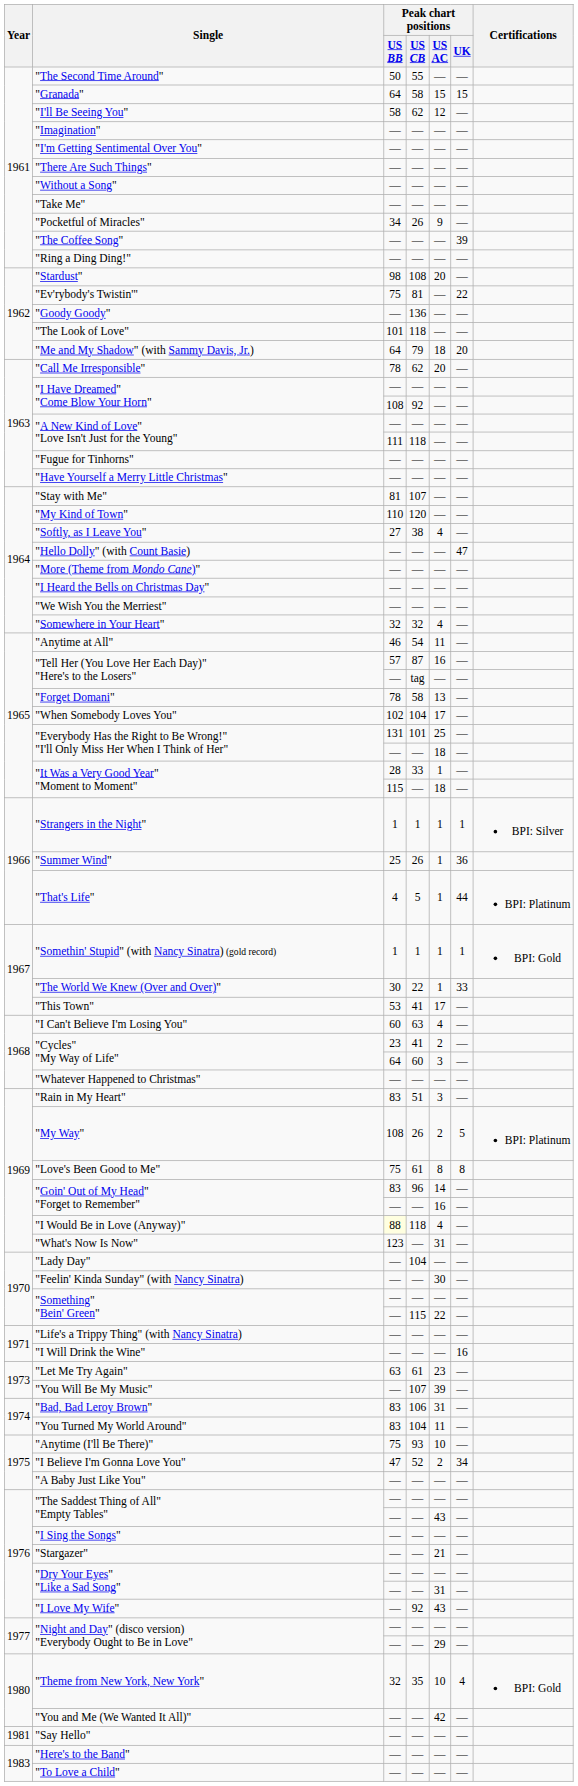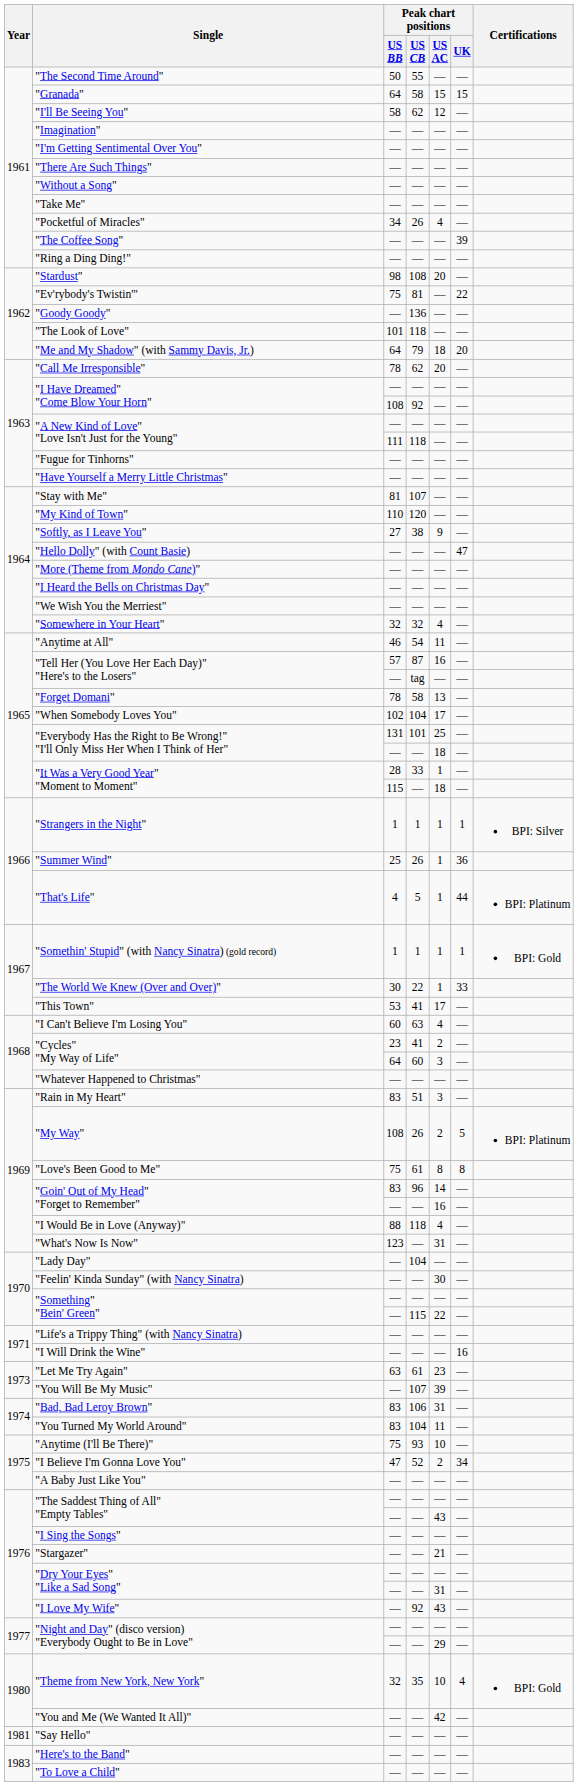 <table class="wikitable" plainrowheaders" style="text-align:center">
 <tr>
 <th rowspan="2">Year</th>
 <th rowspan=2 style=width:30em;>Single</th>
 <th colspan="4">Peak chart<br>positions</th>
 <th rowspan="2">Certifications</th>
 </tr>
 <tr>
 <th><a href='#'>US<br><em>BB</em></a><br></th>
 <th><a href='#'>US<br><em>CB</em></a></th>
 <th><a href='#'>US<br>AC</a><br></th>
 <th><a href='#'>UK</a><br></th>
 </tr>
 <tr>
 <td rowspan="11">1961</td>
 <td style="text-align:left;">"<a href='#'>The Second Time Around</a>"</td>
 <td>50</td>
 <td>55</td>
 <td>—</td>
 <td>—</td>
 <td></td>
 </tr>
 <tr>
 <td style="text-align:left;">"<a href='#'>Granada</a>"</td>
 <td>64</td>
 <td>58</td>
 <td>15</td>
 <td>15</td>
 <td></td>
 </tr>
 <tr>
 <td style="text-align:left;">"<a href='#'>I'll Be Seeing You</a>"</td>
 <td>58</td>
 <td>62</td>
 <td>12</td>
 <td>—</td>
 <td></td>
 </tr>
 <tr>
 <td style="text-align:left;">"<a href='#'>Imagination</a>"</td>
 <td>—</td>
 <td>—</td>
 <td>—</td>
 <td>—</td>
 <td></td>
 </tr>
 <tr>
 <td style="text-align:left;">"<a href='#'>I'm Getting Sentimental Over You</a>"</td>
 <td>—</td>
 <td>—</td>
 <td>—</td>
 <td>—</td>
 <td></td>
 </tr>
 <tr>
 <td style="text-align:left;">"<a href='#'>There Are Such Things</a>"</td>
 <td>—</td>
 <td>—</td>
 <td>—</td>
 <td>—</td>
 <td></td>
 </tr>
 <tr>
 <td style="text-align:left;">"<a href='#'>Without a Song</a>"</td>
 <td>—</td>
 <td>—</td>
 <td>—</td>
 <td>—</td>
 <td></td>
 </tr>
 <tr>
 <td style="text-align:left;">"Take Me"</td>
 <td>—</td>
 <td>—</td>
 <td>—</td>
 <td>—</td>
 <td></td>
 </tr>
 <tr>
 <td style="text-align:left;">"Pocketful of Miracles"</td>
 <td>34</td>
 <td>26</td>
-<td>9</td>
+<td>4</td>
 <td>—</td>
 <td></td>
 </tr>
 <tr>
 <td style="text-align:left;">"<a href='#'>The Coffee Song</a>"</td>
 <td>—</td>
 <td>—</td>
 <td>—</td>
 <td>39</td>
 <td></td>
 </tr>
 <tr>
 <td style="text-align:left;">"Ring a Ding Ding!"</td>
 <td>—</td>
 <td>—</td>
 <td>—</td>
 <td>—</td>
 <td></td>
 </tr>
 <tr>
 <td rowspan="5">1962</td>
 <td style="text-align:left;">"<a href='#'>Stardust</a>"</td>
 <td>98</td>
 <td>108</td>
 <td>20</td>
 <td>—</td>
 <td></td>
 </tr>
 <tr>
 <td style="text-align:left;">"Ev'rybody's Twistin'"</td>
 <td>75</td>
 <td>81</td>
 <td>—</td>
 <td>22</td>
 <td></td>
 </tr>
 <tr>
 <td style="text-align:left;">"<a href='#'>Goody Goody</a>"</td>
 <td>—</td>
 <td>136</td>
 <td>—</td>
 <td>—</td>
 <td></td>
 </tr>
 <tr>
 <td style="text-align:left;">"The Look of Love"</td>
 <td>101</td>
 <td>118</td>
 <td>—</td>
 <td>—</td>
 <td></td>
 </tr>
 <tr>
 <td style="text-align:left;">"<a href='#'>Me and My Shadow</a>" (with <a href='#'>Sammy Davis, Jr.</a>)</td>
 <td>64</td>
 <td>79</td>
 <td>18</td>
 <td>20</td>
 <td></td>
 </tr>
 <tr>
 <td rowspan="7">1963</td>
 <td style="text-align:left;">"<a href='#'>Call Me Irresponsible</a>"</td>
 <td>78</td>
 <td>62</td>
 <td>20</td>
 <td>—</td>
 <td></td>
 </tr>
 <tr>
 <td rowspan="2" style="text-align:left;">"<a href='#'>I Have Dreamed</a>" <br>"<a href='#'>Come Blow Your Horn</a>"</td>
 <td>—</td>
 <td>—</td>
 <td>—</td>
 <td>—</td>
 <td></td>
 </tr>
 <tr>
 <td>108</td>
 <td>92</td>
 <td>—</td>
 <td>—</td>
 <td></td>
 </tr>
 <tr>
 <td rowspan="2" style="text-align:left;">"<a href='#'>A New Kind of Love</a>" <br>"Love Isn't Just for the Young"</td>
 <td>—</td>
 <td>—</td>
 <td>—</td>
 <td>—</td>
 <td></td>
 </tr>
 <tr>
 <td>111</td>
 <td>118</td>
 <td>—</td>
 <td>—</td>
 <td></td>
 </tr>
 <tr>
 <td style="text-align:left;">"Fugue for Tinhorns"</td>
 <td>—</td>
 <td>—</td>
 <td>—</td>
 <td>—</td>
 <td></td>
 </tr>
 <tr>
 <td style="text-align:left;">"<a href='#'>Have Yourself a Merry Little Christmas</a>"</td>
 <td>—</td>
 <td>—</td>
 <td>—</td>
 <td>—</td>
 <td></td>
 </tr>
 <tr>
 <td rowspan="8">1964</td>
 <td style="text-align:left;">"Stay with Me"</td>
 <td>81</td>
 <td>107</td>
 <td>—</td>
 <td>—</td>
 <td></td>
 </tr>
 <tr>
 <td style="text-align:left;">"<a href='#'>My Kind of Town</a>"</td>
 <td>110</td>
 <td>120</td>
 <td>—</td>
 <td>—</td>
 <td></td>
 </tr>
 <tr>
 <td style="text-align:left;">"<a href='#'>Softly, as I Leave You</a>"</td>
 <td>27</td>
 <td>38</td>
-<td>4</td>
+<td>9</td>
 <td>—</td>
 <td></td>
 </tr>
 <tr>
 <td style="text-align:left;">"<a href='#'>Hello Dolly</a>" (with <a href='#'>Count Basie</a>)</td>
 <td>—</td>
 <td>—</td>
 <td>—</td>
 <td>47</td>
 <td></td>
 </tr>
 <tr>
 <td style="text-align:left;">"<a href='#'>More (Theme from <em>Mondo Cane</em>)</a>"</td>
 <td>—</td>
 <td>—</td>
 <td>—</td>
 <td>—</td>
 <td></td>
 </tr>
 <tr>
 <td style="text-align:left;">"<a href='#'>I Heard the Bells on Christmas Day</a>"</td>
 <td>—</td>
 <td>—</td>
 <td>—</td>
 <td>—</td>
 <td></td>
 </tr>
 <tr>
 <td style="text-align:left;">"We Wish You the Merriest"</td>
 <td>—</td>
 <td>—</td>
 <td>—</td>
 <td>—</td>
 <td></td>
 </tr>
 <tr>
 <td style="text-align:left;">"<a href='#'>Somewhere in Your Heart</a>"</td>
 <td>32</td>
 <td>32</td>
 <td>4</td>
 <td>—</td>
 <td></td>
 </tr>
 <tr>
 <td rowspan="9">1965</td>
 <td style="text-align:left;">"Anytime at All"</td>
 <td>46</td>
 <td>54</td>
 <td>11</td>
 <td>—</td>
 <td></td>
 </tr>
 <tr>
 <td rowspan="2" style="text-align:left;">"Tell Her (You Love Her Each Day)" <br>"Here's to the Losers"</td>
 <td>57</td>
 <td>87</td>
 <td>16</td>
 <td>—</td>
 <td></td>
 </tr>
 <tr>
 <td>—</td>
 <td>tag</td>
 <td>—</td>
 <td>—</td>
 <td></td>
 </tr>
 <tr>
 <td style="text-align:left;">"<a href='#'>Forget Domani</a>"</td>
 <td>78</td>
 <td>58</td>
 <td>13</td>
 <td>—</td>
 <td></td>
 </tr>
 <tr>
 <td style="text-align:left;">"When Somebody Loves You"</td>
 <td>102</td>
 <td>104</td>
 <td>17</td>
 <td>—</td>
 <td></td>
 </tr>
 <tr>
 <td rowspan="2" style="text-align:left;">"Everybody Has the Right to Be Wrong!" <br>"I'll Only Miss Her When I Think of Her"</td>
 <td>131</td>
 <td>101</td>
 <td>25</td>
 <td>—</td>
 <td></td>
 </tr>
 <tr>
 <td>—</td>
 <td>—</td>
 <td>18</td>
 <td>—</td>
 <td></td>
 </tr>
 <tr>
 <td rowspan="2" style="text-align:left;">"<a href='#'>It Was a Very Good Year</a>" <br>"Moment to Moment"</td>
 <td>28</td>
 <td>33</td>
 <td>1</td>
 <td>—</td>
 <td></td>
 </tr>
 <tr>
 <td>115</td>
 <td>—</td>
 <td>18</td>
 <td>—</td>
 <td></td>
 </tr>
 <tr>
 <td rowspan="3">1966</td>
 <td style="text-align:left;">"<a href='#'>Strangers in the Night</a>"</td>
 <td>1</td>
 <td>1</td>
 <td>1</td>
 <td>1</td>
 <td><br><ul><li>BPI: Silver</li></ul></td>
 </tr>
 <tr>
 <td style="text-align:left;">"<a href='#'>Summer Wind</a>"</td>
 <td>25</td>
 <td>26</td>
 <td>1</td>
 <td>36</td>
 <td></td>
 </tr>
 <tr>
 <td style="text-align:left;">"<a href='#'>That's Life</a>"</td>
 <td>4</td>
 <td>5</td>
 <td>1</td>
 <td>44</td>
 <td><br><ul><li>BPI: Platinum</li></ul></td>
 </tr>
 <tr>
 <td rowspan="3">1967</td>
 <td style="text-align:left;">"<a href='#'>Somethin' Stupid</a>" (with <a href='#'>Nancy Sinatra</a>)<small> (gold record)</small></td>
 <td>1</td>
 <td>1</td>
 <td>1</td>
 <td>1</td>
 <td><br><ul><li>BPI: Gold</li></ul></td>
 </tr>
 <tr>
 <td style="text-align:left;">"<a href='#'>The World We Knew (Over and Over)</a>"</td>
 <td>30</td>
 <td>22</td>
 <td>1</td>
 <td>33</td>
 <td></td>
 </tr>
 <tr>
 <td style="text-align:left;">"This Town"</td>
 <td>53</td>
 <td>41</td>
 <td>17</td>
 <td>—</td>
 <td></td>
 </tr>
 <tr>
 <td rowspan="4">1968</td>
 <td style="text-align:left;">"I Can't Believe I'm Losing You"</td>
 <td>60</td>
 <td>63</td>
 <td>4</td>
 <td>—</td>
 <td></td>
 </tr>
 <tr>
 <td rowspan="2" style="text-align:left;">"Cycles"<br>"My Way of Life"</td>
 <td>23</td>
 <td>41</td>
 <td>2</td>
 <td>—</td>
 <td></td>
 </tr>
 <tr>
 <td>64</td>
 <td>60</td>
 <td>3</td>
 <td>—</td>
 <td></td>
 </tr>
 <tr>
 <td style="text-align:left;">"Whatever Happened to Christmas"</td>
 <td>—</td>
 <td>—</td>
 <td>—</td>
 <td>—</td>
 <td></td>
 </tr>
 <tr>
 <td rowspan="7">1969</td>
 <td style="text-align:left;">"Rain in My Heart"</td>
 <td>83</td>
 <td>51</td>
 <td>3</td>
 <td>—</td>
 <td></td>
 </tr>
 <tr>
 <td style="text-align:left;">"<a href='#'>My Way</a>"</td>
 <td>108</td>
 <td>26</td>
 <td>2</td>
 <td>5</td>
 <td><br><ul><li>BPI: Platinum</li></ul></td>
 </tr>
 <tr>
 <td style="text-align:left;">"Love's Been Good to Me"</td>
 <td>75</td>
 <td>61</td>
 <td>8</td>
 <td>8</td>
 <td></td>
 </tr>
 <tr>
 <td rowspan="2" style="text-align:left;">"<a href='#'>Goin' Out of My Head</a>" <br>"Forget to Remember"</td>
 <td>83</td>
 <td>96</td>
 <td>14</td>
 <td>—</td>
 <td></td>
 </tr>
 <tr>
 <td>—</td>
 <td>—</td>
 <td>16</td>
 <td>—</td>
 <td></td>
 </tr>
 <tr>
 <td style="text-align:left;">"I Would Be in Love (Anyway)"</td>
-<td style="background: lightyellow;">88</td>
+<td>88</td>
 <td>118</td>
 <td>4</td>
 <td>—</td>
 <td></td>
 </tr>
 <tr>
 <td style="text-align:left;">"What's Now Is Now"</td>
 <td>123</td>
 <td>—</td>
 <td>31</td>
 <td>—</td>
 <td></td>
 </tr>
 <tr>
 <td rowspan="4">1970</td>
 <td style="text-align:left;">"Lady Day"</td>
 <td>—</td>
 <td>104</td>
 <td>—</td>
 <td>—</td>
 <td></td>
 </tr>
 <tr>
 <td style="text-align:left;">"Feelin' Kinda Sunday" (with <a href='#'>Nancy Sinatra</a>)</td>
 <td>—</td>
 <td>—</td>
 <td>30</td>
 <td>—</td>
 <td></td>
 </tr>
 <tr>
 <td rowspan="2" style="text-align:left;">"<a href='#'>Something</a>" <br>"<a href='#'>Bein' Green</a>"</td>
 <td>—</td>
 <td>—</td>
 <td>—</td>
 <td>—</td>
 <td></td>
 </tr>
 <tr>
 <td>—</td>
 <td>115</td>
 <td>22</td>
 <td>—</td>
 <td></td>
 </tr>
 <tr>
 <td rowspan="2">1971</td>
 <td style="text-align:left;">"Life's a Trippy Thing" (with <a href='#'>Nancy Sinatra</a>)</td>
 <td>—</td>
 <td>—</td>
 <td>—</td>
 <td>—</td>
 <td></td>
 </tr>
 <tr>
 <td style="text-align:left;">"I Will Drink the Wine"</td>
 <td>—</td>
 <td>—</td>
 <td>—</td>
 <td>16</td>
 <td></td>
 </tr>
 <tr>
 <td rowspan="2">1973</td>
 <td style="text-align:left;">"Let Me Try Again"</td>
 <td>63</td>
 <td>61</td>
 <td>23</td>
 <td>—</td>
 <td></td>
 </tr>
 <tr>
 <td style="text-align:left;">"You Will Be My Music"</td>
 <td>—</td>
 <td>107</td>
 <td>39</td>
 <td>—</td>
 <td></td>
 </tr>
 <tr>
 <td rowspan="2">1974</td>
 <td style="text-align:left;">"<a href='#'>Bad, Bad Leroy Brown</a>"</td>
 <td>83</td>
 <td>106</td>
 <td>31</td>
 <td>—</td>
 <td></td>
 </tr>
 <tr>
 <td style="text-align:left;">"You Turned My World Around"</td>
 <td>83</td>
 <td>104</td>
 <td>11</td>
 <td>—</td>
 <td></td>
 </tr>
 <tr>
 <td rowspan="3">1975</td>
 <td style="text-align:left;">"Anytime (I'll Be There)"</td>
 <td>75</td>
 <td>93</td>
 <td>10</td>
 <td>—</td>
 <td></td>
 </tr>
 <tr>
 <td style="text-align:left;">"I Believe I'm Gonna Love You"</td>
 <td>47</td>
 <td>52</td>
 <td>2</td>
 <td>34</td>
 <td></td>
 </tr>
 <tr>
 <td style="text-align:left;">"A Baby Just Like You"</td>
 <td>—</td>
 <td>—</td>
 <td>—</td>
 <td>—</td>
 <td></td>
 </tr>
 <tr>
 <td rowspan="7">1976</td>
 <td rowspan="2" style="text-align:left;">"The Saddest Thing of All"<br>"Empty Tables"</td>
 <td>—</td>
 <td>—</td>
 <td>—</td>
 <td>—</td>
 <td></td>
 </tr>
 <tr>
 <td>—</td>
 <td>—</td>
 <td>43</td>
 <td>—</td>
 <td></td>
 </tr>
 <tr>
 <td style="text-align:left;">"<a href='#'>I Sing the Songs</a>"</td>
 <td>—</td>
 <td>—</td>
 <td>—</td>
 <td>—</td>
 <td></td>
 </tr>
 <tr>
 <td style="text-align:left;">"Stargazer"</td>
 <td>—</td>
 <td>—</td>
 <td>21</td>
 <td>—</td>
 <td></td>
 </tr>
 <tr>
 <td rowspan="2" style="text-align:left;">"<a href='#'>Dry Your Eyes</a>" <br>"<a href='#'>Like a Sad Song</a>"</td>
 <td>—</td>
 <td>—</td>
 <td>—</td>
 <td>—</td>
 <td></td>
 </tr>
 <tr>
 <td>—</td>
 <td>—</td>
 <td>31</td>
 <td>—</td>
 <td></td>
 </tr>
 <tr>
 <td style="text-align:left;">"<a href='#'>I Love My Wife</a>"</td>
 <td>—</td>
 <td>92</td>
 <td>43</td>
 <td>—</td>
 <td></td>
 </tr>
 <tr>
 <td rowspan="2">1977</td>
 <td rowspan="2" style="text-align:left;">"<a href='#'>Night and Day</a>" (disco version) <br>"Everybody Ought to Be in Love"</td>
 <td>—</td>
 <td>—</td>
 <td>—</td>
 <td>—</td>
 <td></td>
 </tr>
 <tr>
 <td>—</td>
 <td>—</td>
 <td>29</td>
 <td>—</td>
 <td></td>
 </tr>
 <tr>
 <td rowspan="2">1980</td>
 <td style="text-align:left;">"<a href='#'>Theme from New York, New York</a>"</td>
 <td>32</td>
 <td>35</td>
 <td>10</td>
 <td>4</td>
 <td><br><ul><li>BPI: Gold</li></ul></td>
 </tr>
 <tr>
 <td style="text-align:left;">"You and Me (We Wanted It All)"</td>
 <td>—</td>
 <td>—</td>
 <td>42</td>
 <td>—</td>
 <td></td>
 </tr>
 <tr>
 <td>1981</td>
 <td style="text-align:left;">"Say Hello"</td>
 <td>—</td>
 <td>—</td>
 <td>—</td>
 <td>—</td>
 <td></td>
 </tr>
 <tr>
 <td rowspan="2">1983</td>
 <td style="text-align:left;">"<a href='#'>Here's to the Band</a>"</td>
 <td>—</td>
 <td>—</td>
 <td>—</td>
 <td>—</td>
 <td></td>
 </tr>
 <tr>
 <td style="text-align:left;">"<a href='#'>To Love a Child</a>"</td>
 <td>—</td>
 <td>—</td>
 <td>—</td>
 <td>—</td>
 <td></td>
 </tr>
 </table>
